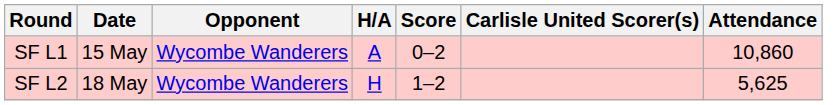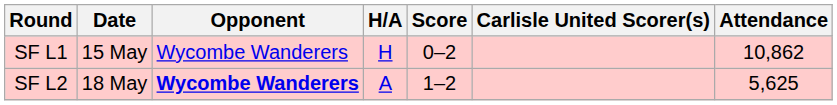 <table class="wikitable" style="text-align:center">
 <tr>
 <th>Round</th>
 <th>Date</th>
 <th>Opponent</th>
 <th>H/A</th>
 <th>Score</th>
 <th>Carlisle United Scorer(s)</th>
 <th>Attendance</th>
 </tr>
 <tr bgcolor=#FFCCCC>
 <td>SF L1</td>
 <td align=left>15 May</td>
 <td align=left><a href='#'>Wycombe Wanderers</a></td>
-<td><a href='#'>A</a></td>
+<td><a href='#'>H</a></td>
 <td>0–2</td>
 <td align=left></td>
-<td>10,860</td>
+<td>10,862</td>
 </tr>
 <tr bgcolor=#FFCCCC>
 <td>SF L2</td>
 <td align=left>18 May</td>
-<td align=left><a href='#'>Wycombe Wanderers</a></td>
-<td><a href='#'>H</a></td>
+<td align=left><strong><a href='#'>Wycombe Wanderers</a></strong></td>
+<td><a href='#'>A</a></td>
 <td>1–2</td>
 <td align=left></td>
 <td>5,625</td>
 </tr>
 <tr>
 </tr>
 </table>
